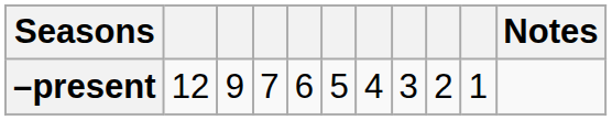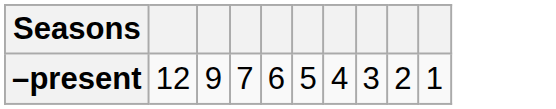 <table class="wikitable plainrowheaders sortable" style="text-align:center">
 <tr>
 <th scope="col">Seasons</th>
 <th scope="col"></th>
 <th scope="col"></th>
 <th scope="col"></th>
 <th scope="col"></th>
 <th scope="col"></th>
 <th scope="col"></th>
 <th scope="col"></th>
 <th scope="col"></th>
 <th scope="col"></th>
-<th scope="col">Notes</th>
 </tr>
 <tr>
 <th scope=row style="text-align:center">–present</th>
 <td>12</td>
 <td>9</td>
 <td>7</td>
 <td>6</td>
 <td>5</td>
 <td>4</td>
 <td>3</td>
 <td>2</td>
 <td>1</td>
-<td></td>
 </tr>
 </table>
